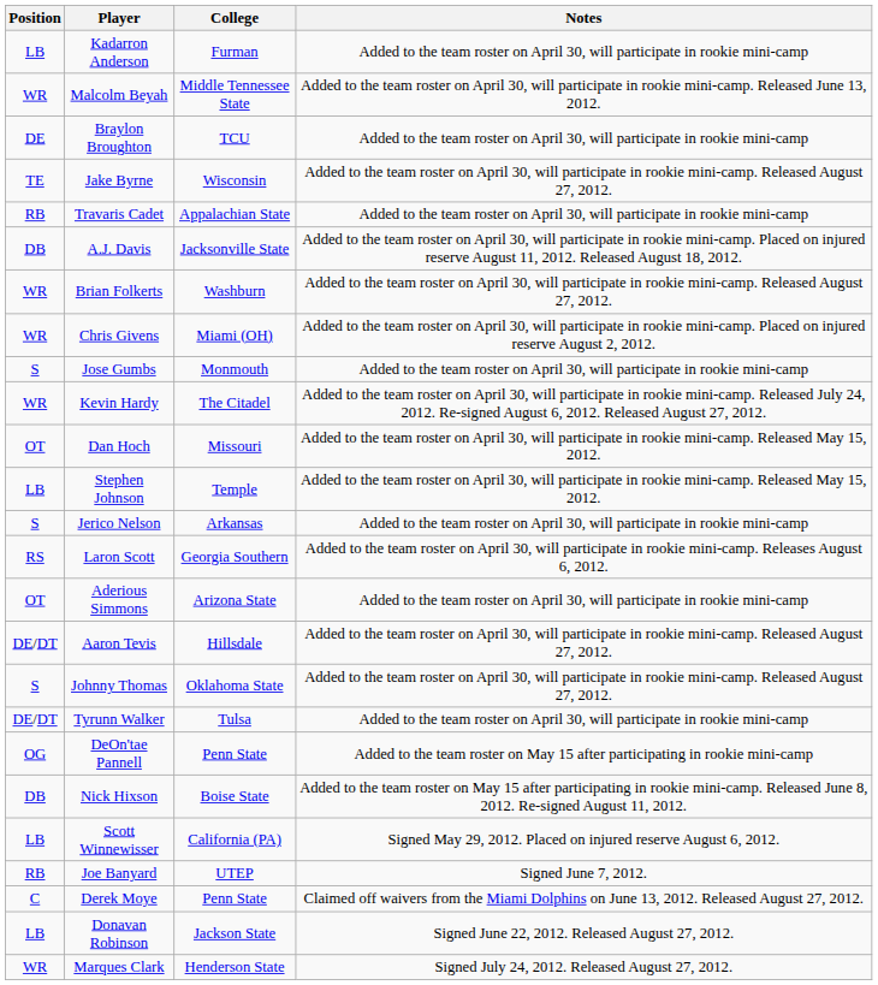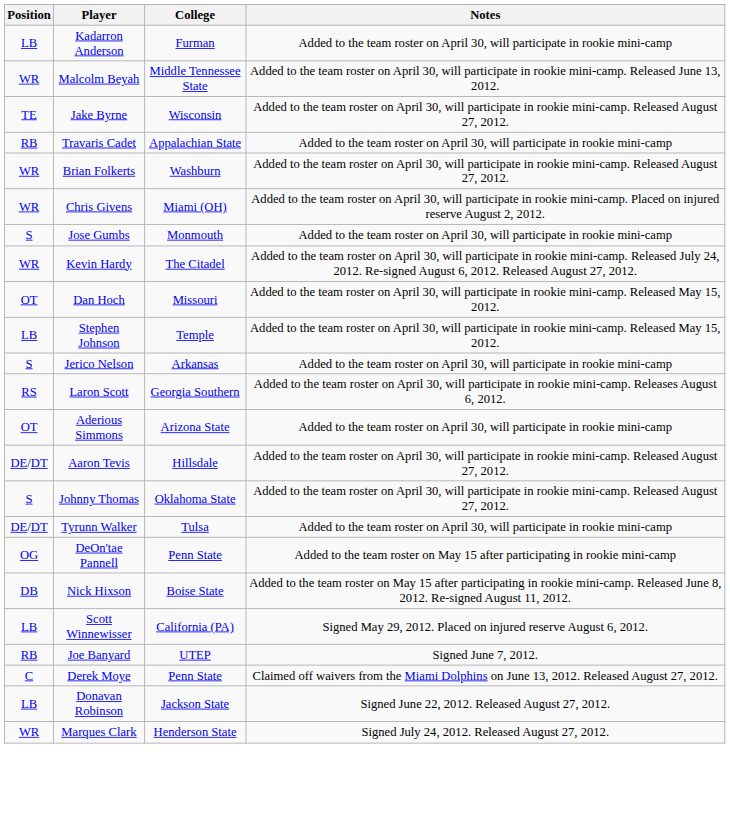 <table class="wikitable" style="font-size: 95%; text-align: center;">
 <tr>
 <th>Position</th>
 <th>Player</th>
 <th>College</th>
 <th>Notes</th>
 </tr>
 <tr>
 <td><a href='#'>LB</a></td>
 <td><a href='#'>Kadarron Anderson</a></td>
 <td><a href='#'>Furman</a></td>
 <td>Added to the team roster on April 30, will participate in rookie mini-camp</td>
 </tr>
 <tr>
 <td><a href='#'>WR</a></td>
 <td><a href='#'>Malcolm Beyah</a></td>
 <td><a href='#'>Middle Tennessee State</a></td>
 <td>Added to the team roster on April 30, will participate in rookie mini-camp. Released June 13, 2012.</td>
 </tr>
 <tr>
-<td><a href='#'>DE</a></td>
-<td><a href='#'>Braylon Broughton</a></td>
-<td><a href='#'>TCU</a></td>
-<td>Added to the team roster on April 30, will participate in rookie mini-camp</td>
-</tr>
-<tr>
 <td><a href='#'>TE</a></td>
 <td><a href='#'>Jake Byrne</a></td>
 <td><a href='#'>Wisconsin</a></td>
 <td>Added to the team roster on April 30, will participate in rookie mini-camp. Released August 27, 2012.</td>
 </tr>
 <tr>
 <td><a href='#'>RB</a></td>
 <td><a href='#'>Travaris Cadet</a></td>
 <td><a href='#'>Appalachian State</a></td>
 <td>Added to the team roster on April 30, will participate in rookie mini-camp</td>
-</tr>
-<tr>
-<td><a href='#'>DB</a></td>
-<td><a href='#'>A.J. Davis</a></td>
-<td><a href='#'>Jacksonville State</a></td>
-<td>Added to the team roster on April 30, will participate in rookie mini-camp. Placed on injured reserve August 11, 2012. Released August 18, 2012.</td>
 </tr>
 <tr>
 <td><a href='#'>WR</a></td>
 <td><a href='#'>Brian Folkerts</a></td>
 <td><a href='#'>Washburn</a></td>
 <td>Added to the team roster on April 30, will participate in rookie mini-camp. Released August 27, 2012.</td>
 </tr>
 <tr>
 <td><a href='#'>WR</a></td>
 <td><a href='#'>Chris Givens</a></td>
 <td><a href='#'>Miami (OH)</a></td>
 <td>Added to the team roster on April 30, will participate in rookie mini-camp. Placed on injured reserve August 2, 2012.</td>
 </tr>
 <tr>
 <td><a href='#'>S</a></td>
 <td><a href='#'>Jose Gumbs</a></td>
 <td><a href='#'>Monmouth</a></td>
 <td>Added to the team roster on April 30, will participate in rookie mini-camp</td>
 </tr>
 <tr>
 <td><a href='#'>WR</a></td>
 <td><a href='#'>Kevin Hardy</a></td>
 <td><a href='#'>The Citadel</a></td>
 <td>Added to the team roster on April 30, will participate in rookie mini-camp. Released July 24, 2012. Re-signed August 6, 2012. Released August 27, 2012.</td>
 </tr>
 <tr>
 <td><a href='#'>OT</a></td>
 <td><a href='#'>Dan Hoch</a></td>
 <td><a href='#'>Missouri</a></td>
 <td>Added to the team roster on April 30, will participate in rookie mini-camp. Released May 15, 2012.</td>
 </tr>
 <tr>
 <td><a href='#'>LB</a></td>
 <td><a href='#'>Stephen Johnson</a></td>
 <td><a href='#'>Temple</a></td>
 <td>Added to the team roster on April 30, will participate in rookie mini-camp. Released May 15, 2012.</td>
 </tr>
 <tr>
 <td><a href='#'>S</a></td>
 <td><a href='#'>Jerico Nelson</a></td>
 <td><a href='#'>Arkansas</a></td>
 <td>Added to the team roster on April 30, will participate in rookie mini-camp</td>
 </tr>
 <tr>
 <td><a href='#'>RS</a></td>
 <td><a href='#'>Laron Scott</a></td>
 <td><a href='#'>Georgia Southern</a></td>
 <td>Added to the team roster on April 30, will participate in rookie mini-camp. Releases August 6, 2012.</td>
 </tr>
 <tr>
 <td><a href='#'>OT</a></td>
 <td><a href='#'>Aderious Simmons</a></td>
 <td><a href='#'>Arizona State</a></td>
 <td>Added to the team roster on April 30, will participate in rookie mini-camp</td>
 </tr>
 <tr>
 <td><a href='#'>DE</a>/<a href='#'>DT</a></td>
 <td><a href='#'>Aaron Tevis</a></td>
 <td><a href='#'>Hillsdale</a></td>
 <td>Added to the team roster on April 30, will participate in rookie mini-camp. Released August 27, 2012.</td>
 </tr>
 <tr>
 <td><a href='#'>S</a></td>
 <td><a href='#'>Johnny Thomas</a></td>
 <td><a href='#'>Oklahoma State</a></td>
 <td>Added to the team roster on April 30, will participate in rookie mini-camp. Released August 27, 2012.</td>
 </tr>
 <tr>
 <td><a href='#'>DE</a>/<a href='#'>DT</a></td>
 <td><a href='#'>Tyrunn Walker</a></td>
 <td><a href='#'>Tulsa</a></td>
 <td>Added to the team roster on April 30, will participate in rookie mini-camp</td>
 </tr>
 <tr>
 <td><a href='#'>OG</a></td>
 <td><a href='#'>DeOn'tae Pannell</a></td>
 <td><a href='#'>Penn State</a></td>
 <td>Added to the team roster on May 15 after participating in rookie mini-camp</td>
 </tr>
 <tr>
 <td><a href='#'>DB</a></td>
 <td><a href='#'>Nick Hixson</a></td>
 <td><a href='#'>Boise State</a></td>
 <td>Added to the team roster on May 15 after participating in rookie mini-camp. Released June 8, 2012. Re-signed August 11, 2012.</td>
 </tr>
 <tr>
 <td><a href='#'>LB</a></td>
 <td><a href='#'>Scott Winnewisser</a></td>
 <td><a href='#'>California (PA)</a></td>
 <td>Signed May 29, 2012. Placed on injured reserve August 6, 2012.</td>
 </tr>
 <tr>
 <td><a href='#'>RB</a></td>
 <td><a href='#'>Joe Banyard</a></td>
 <td><a href='#'>UTEP</a></td>
 <td>Signed June 7, 2012.</td>
 </tr>
 <tr>
 <td><a href='#'>C</a></td>
 <td><a href='#'>Derek Moye</a></td>
 <td><a href='#'>Penn State</a></td>
 <td>Claimed off waivers from the <a href='#'>Miami Dolphins</a> on June 13, 2012. Released August 27, 2012.</td>
 </tr>
 <tr>
 <td><a href='#'>LB</a></td>
 <td><a href='#'>Donavan Robinson</a></td>
 <td><a href='#'>Jackson State</a></td>
 <td>Signed June 22, 2012. Released August 27, 2012.</td>
 </tr>
 <tr>
 <td><a href='#'>WR</a></td>
 <td><a href='#'>Marques Clark</a></td>
 <td><a href='#'>Henderson State</a></td>
 <td>Signed July 24, 2012. Released August 27, 2012.</td>
 </tr>
 </table>
